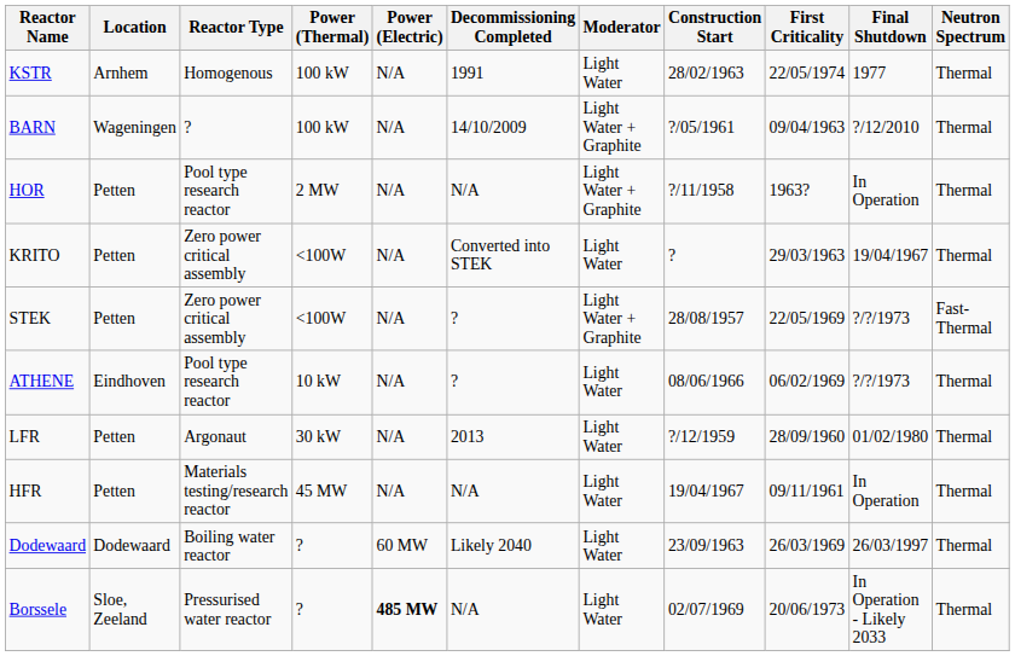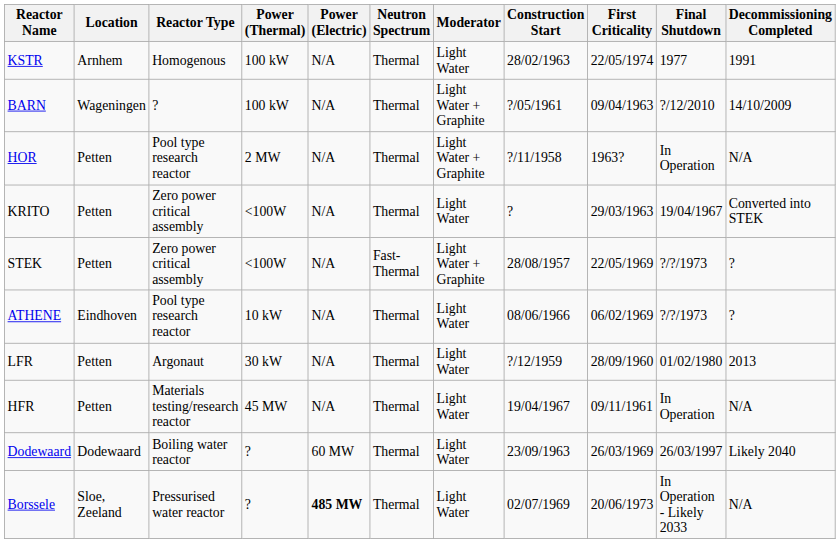 <table class="wikitable sortable">
 <tr>
 <th><strong>Reactor Name</strong></th>
 <th><strong>Location</strong></th>
 <th><strong>Reactor Type</strong></th>
 <th><strong>Power (Thermal)</strong></th>
 <th><strong>Power (Electric)</strong></th>
-<th><strong>Decommissioning Completed</strong></th>
+<th><strong>Neutron Spectrum</strong></th>
 <th><strong>Moderator</strong></th>
 <th><strong>Construction Start</strong></th>
 <th><strong>First Criticality</strong></th>
 <th><strong>Final Shutdown</strong></th>
-<th><strong>Neutron Spectrum</strong></th>
+<th><strong>Decommissioning Completed</strong></th>
 </tr>
 <tr>
 <td><a href='#'>KSTR</a></td>
 <td>Arnhem</td>
 <td>Homogenous</td>
 <td>100 kW</td>
 <td>N/A</td>
-<td>1991</td>
+<td>Thermal</td>
 <td>Light Water</td>
 <td>28/02/1963</td>
 <td>22/05/1974</td>
 <td>1977</td>
-<td>Thermal</td>
+<td>1991</td>
 </tr>
 <tr>
 <td><a href='#'>BARN</a></td>
 <td>Wageningen</td>
 <td>?</td>
 <td>100 kW</td>
 <td>N/A</td>
-<td>14/10/2009</td>
+<td>Thermal</td>
 <td>Light Water + Graphite</td>
 <td>?/05/1961</td>
 <td>09/04/1963</td>
 <td>?/12/2010</td>
-<td>Thermal</td>
+<td>14/10/2009</td>
 </tr>
 <tr>
 <td><a href='#'>HOR</a></td>
 <td>Petten</td>
 <td>Pool type research reactor</td>
 <td>2 MW</td>
 <td>N/A</td>
-<td>N/A</td>
+<td>Thermal</td>
 <td>Light Water + Graphite</td>
 <td>?/11/1958</td>
 <td>1963?</td>
 <td>In Operation</td>
-<td>Thermal</td>
+<td>N/A</td>
 </tr>
 <tr>
 <td>KRITO</td>
 <td>Petten</td>
 <td>Zero power critical assembly</td>
 <td><100W</td>
 <td>N/A</td>
-<td>Converted into STEK</td>
+<td>Thermal</td>
 <td>Light Water</td>
 <td>?</td>
 <td>29/03/1963</td>
 <td>19/04/1967</td>
-<td>Thermal</td>
+<td>Converted into STEK</td>
 </tr>
 <tr>
 <td>STEK</td>
 <td>Petten</td>
 <td>Zero power critical assembly</td>
 <td><100W</td>
 <td>N/A</td>
-<td>?</td>
+<td>Fast-Thermal</td>
 <td>Light Water + Graphite</td>
 <td>28/08/1957</td>
 <td>22/05/1969</td>
 <td>?/?/1973</td>
-<td>Fast-Thermal</td>
+<td>?</td>
 </tr>
 <tr>
 <td><a href='#'>ATHENE</a></td>
 <td>Eindhoven</td>
 <td>Pool type research reactor</td>
 <td>10 kW</td>
 <td>N/A</td>
-<td>?</td>
+<td>Thermal</td>
 <td>Light Water</td>
 <td>08/06/1966</td>
 <td>06/02/1969</td>
 <td>?/?/1973</td>
-<td>Thermal</td>
+<td>?</td>
 </tr>
 <tr>
 <td>LFR</td>
 <td>Petten</td>
 <td>Argonaut</td>
 <td>30 kW</td>
 <td>N/A</td>
-<td>2013</td>
+<td>Thermal</td>
 <td>Light Water</td>
 <td>?/12/1959</td>
 <td>28/09/1960</td>
 <td>01/02/1980</td>
-<td>Thermal</td>
+<td>2013</td>
 </tr>
 <tr>
 <td>HFR</td>
 <td>Petten</td>
 <td>Materials testing/research  reactor</td>
 <td>45 MW</td>
 <td>N/A</td>
-<td>N/A</td>
+<td>Thermal</td>
 <td>Light Water</td>
 <td>19/04/1967</td>
 <td>09/11/1961</td>
 <td>In Operation</td>
-<td>Thermal</td>
+<td>N/A</td>
 </tr>
 <tr>
 <td><a href='#'>Dodewaard</a></td>
 <td>Dodewaard</td>
 <td>Boiling water reactor</td>
 <td>?</td>
 <td>60 MW</td>
-<td>Likely 2040</td>
+<td>Thermal</td>
 <td>Light Water</td>
 <td>23/09/1963</td>
 <td>26/03/1969</td>
 <td>26/03/1997</td>
-<td>Thermal</td>
+<td>Likely 2040</td>
 </tr>
 <tr>
 <td><a href='#'>Borssele</a></td>
 <td>Sloe, Zeeland</td>
 <td>Pressurised water reactor</td>
 <td>?</td>
 <td><strong>485 MW</strong></td>
-<td>N/A</td>
+<td>Thermal</td>
 <td>Light Water</td>
 <td>02/07/1969</td>
 <td>20/06/1973</td>
 <td>In Operation - Likely 2033</td>
-<td>Thermal</td>
+<td>N/A</td>
 </tr>
 </table>
